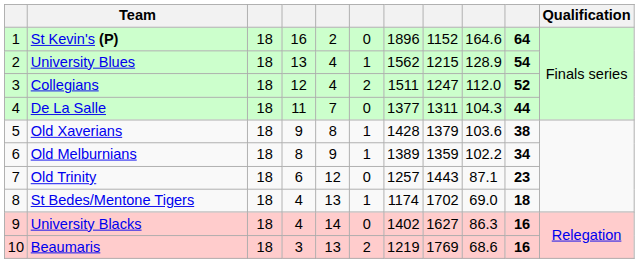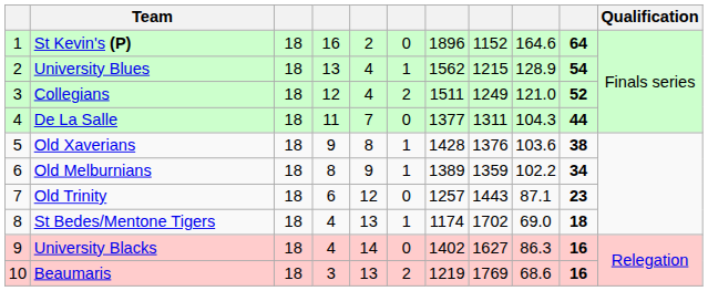 <table class="wikitable" style="text-align:center; margin-bottom:0">
 <tr>
 <th style="width:10px"></th>
 <th style="width:35%;">Team</th>
 <th style="width:30px;"></th>
 <th style="width:30px;"></th>
 <th style="width:30px;"></th>
 <th style="width:30px;"></th>
 <th style="width:30px;"></th>
 <th style="width:30px;"></th>
 <th style="width:30px;"></th>
 <th style="width:30px;"></th>
 <th>Qualification</th>
 </tr>
 <tr style="background:#ccffcc;">
 <td>1</td>
 <td style="text-align:left;"><a href='#'>St Kevin's</a> <strong>(P)</strong></td>
 <td>18</td>
 <td>16</td>
 <td>2</td>
 <td>0</td>
 <td>1896</td>
 <td>1152</td>
 <td>164.6</td>
 <td><strong>64</strong></td>
 <td rowspan=4>Finals series</td>
 </tr>
 <tr style="background:#ccffcc;">
 <td>2</td>
 <td style="text-align:left;"><a href='#'>University Blues</a></td>
 <td>18</td>
 <td>13</td>
 <td>4</td>
 <td>1</td>
 <td>1562</td>
 <td>1215</td>
 <td>128.9</td>
 <td><strong>54</strong></td>
 </tr>
 <tr style="background:#ccffcc;">
 <td>3</td>
 <td style="text-align:left;"><a href='#'>Collegians</a></td>
 <td>18</td>
 <td>12</td>
 <td>4</td>
 <td>2</td>
 <td>1511</td>
-<td>1247</td>
-<td>112.0</td>
+<td>1249</td>
+<td>121.0</td>
 <td><strong>52</strong></td>
 </tr>
 <tr style="background:#ccffcc;">
 <td>4</td>
 <td style="text-align:left;"><a href='#'>De La Salle</a></td>
 <td>18</td>
 <td>11</td>
 <td>7</td>
 <td>0</td>
 <td>1377</td>
 <td>1311</td>
 <td>104.3</td>
 <td><strong>44</strong></td>
 </tr>
 <tr>
 <td>5</td>
 <td style="text-align:left;"><a href='#'>Old Xaverians</a></td>
 <td>18</td>
 <td>9</td>
 <td>8</td>
 <td>1</td>
 <td>1428</td>
-<td>1379</td>
+<td>1376</td>
 <td>103.6</td>
 <td><strong>38</strong></td>
 </tr>
 <tr>
 <td>6</td>
 <td style="text-align:left;"><a href='#'>Old Melburnians</a></td>
 <td>18</td>
 <td>8</td>
 <td>9</td>
 <td>1</td>
 <td>1389</td>
 <td>1359</td>
 <td>102.2</td>
 <td><strong>34</strong></td>
 </tr>
 <tr>
 <td>7</td>
 <td style="text-align:left;"><a href='#'>Old Trinity</a></td>
 <td>18</td>
 <td>6</td>
 <td>12</td>
 <td>0</td>
 <td>1257</td>
 <td>1443</td>
 <td>87.1</td>
 <td><strong>23</strong></td>
 </tr>
 <tr>
 <td>8</td>
 <td style="text-align:left;"><a href='#'>St Bedes/Mentone Tigers</a></td>
 <td>18</td>
 <td>4</td>
 <td>13</td>
 <td>1</td>
 <td>1174</td>
 <td>1702</td>
 <td>69.0</td>
 <td><strong>18</strong></td>
 </tr>
 <tr style="background:#FFCCCC;">
 <td>9</td>
 <td style="text-align:left;"><a href='#'>University Blacks</a></td>
 <td>18</td>
 <td>4</td>
 <td>14</td>
 <td>0</td>
 <td>1402</td>
 <td>1627</td>
 <td>86.3</td>
 <td><strong>16</strong></td>
 <td rowspan=2><a href='#'>Relegation</a></td>
 </tr>
 <tr style="background:#FFCCCC;">
 <td>10</td>
 <td style="text-align:left;"><a href='#'>Beaumaris</a></td>
 <td>18</td>
 <td>3</td>
 <td>13</td>
 <td>2</td>
 <td>1219</td>
 <td>1769</td>
 <td>68.6</td>
 <td><strong>16</strong></td>
 </tr>
 </table>
